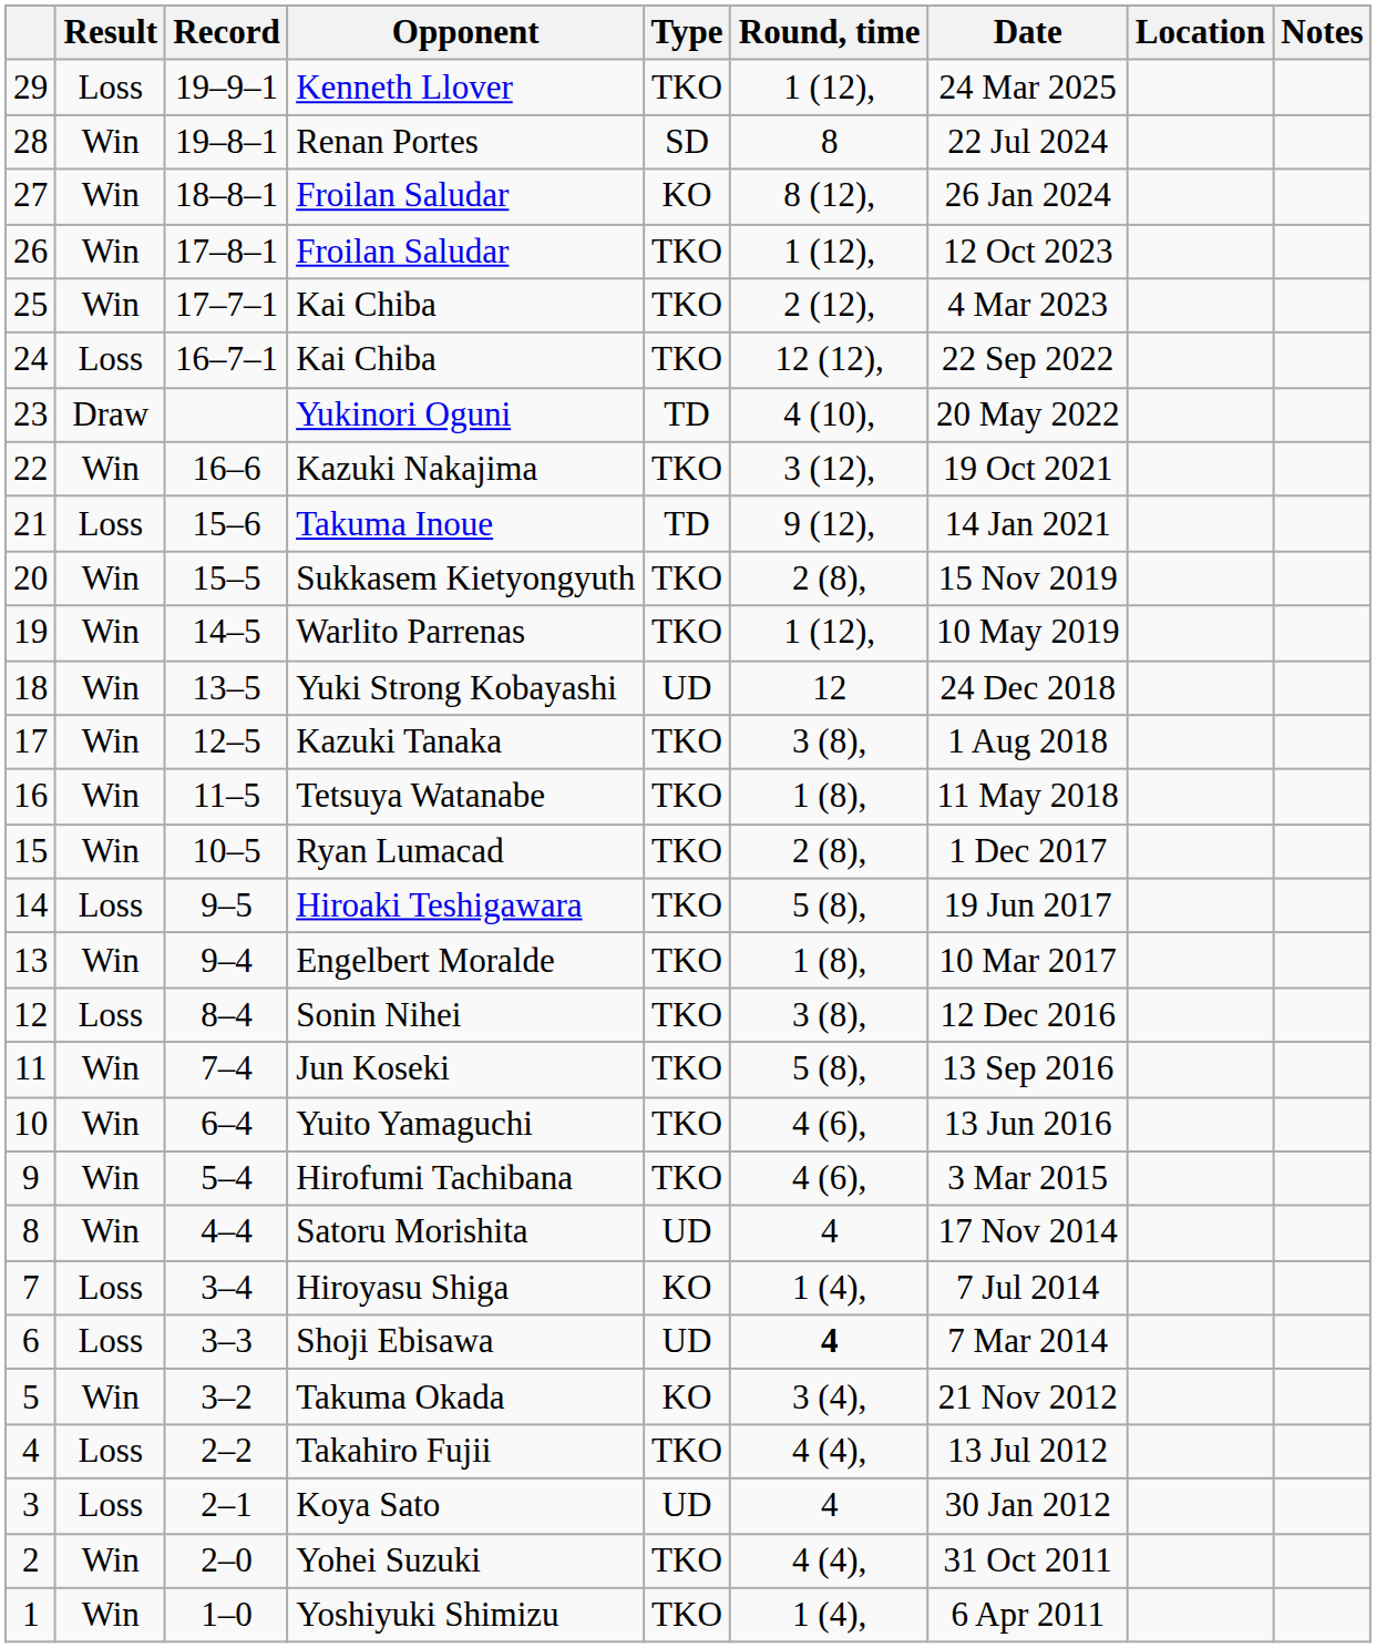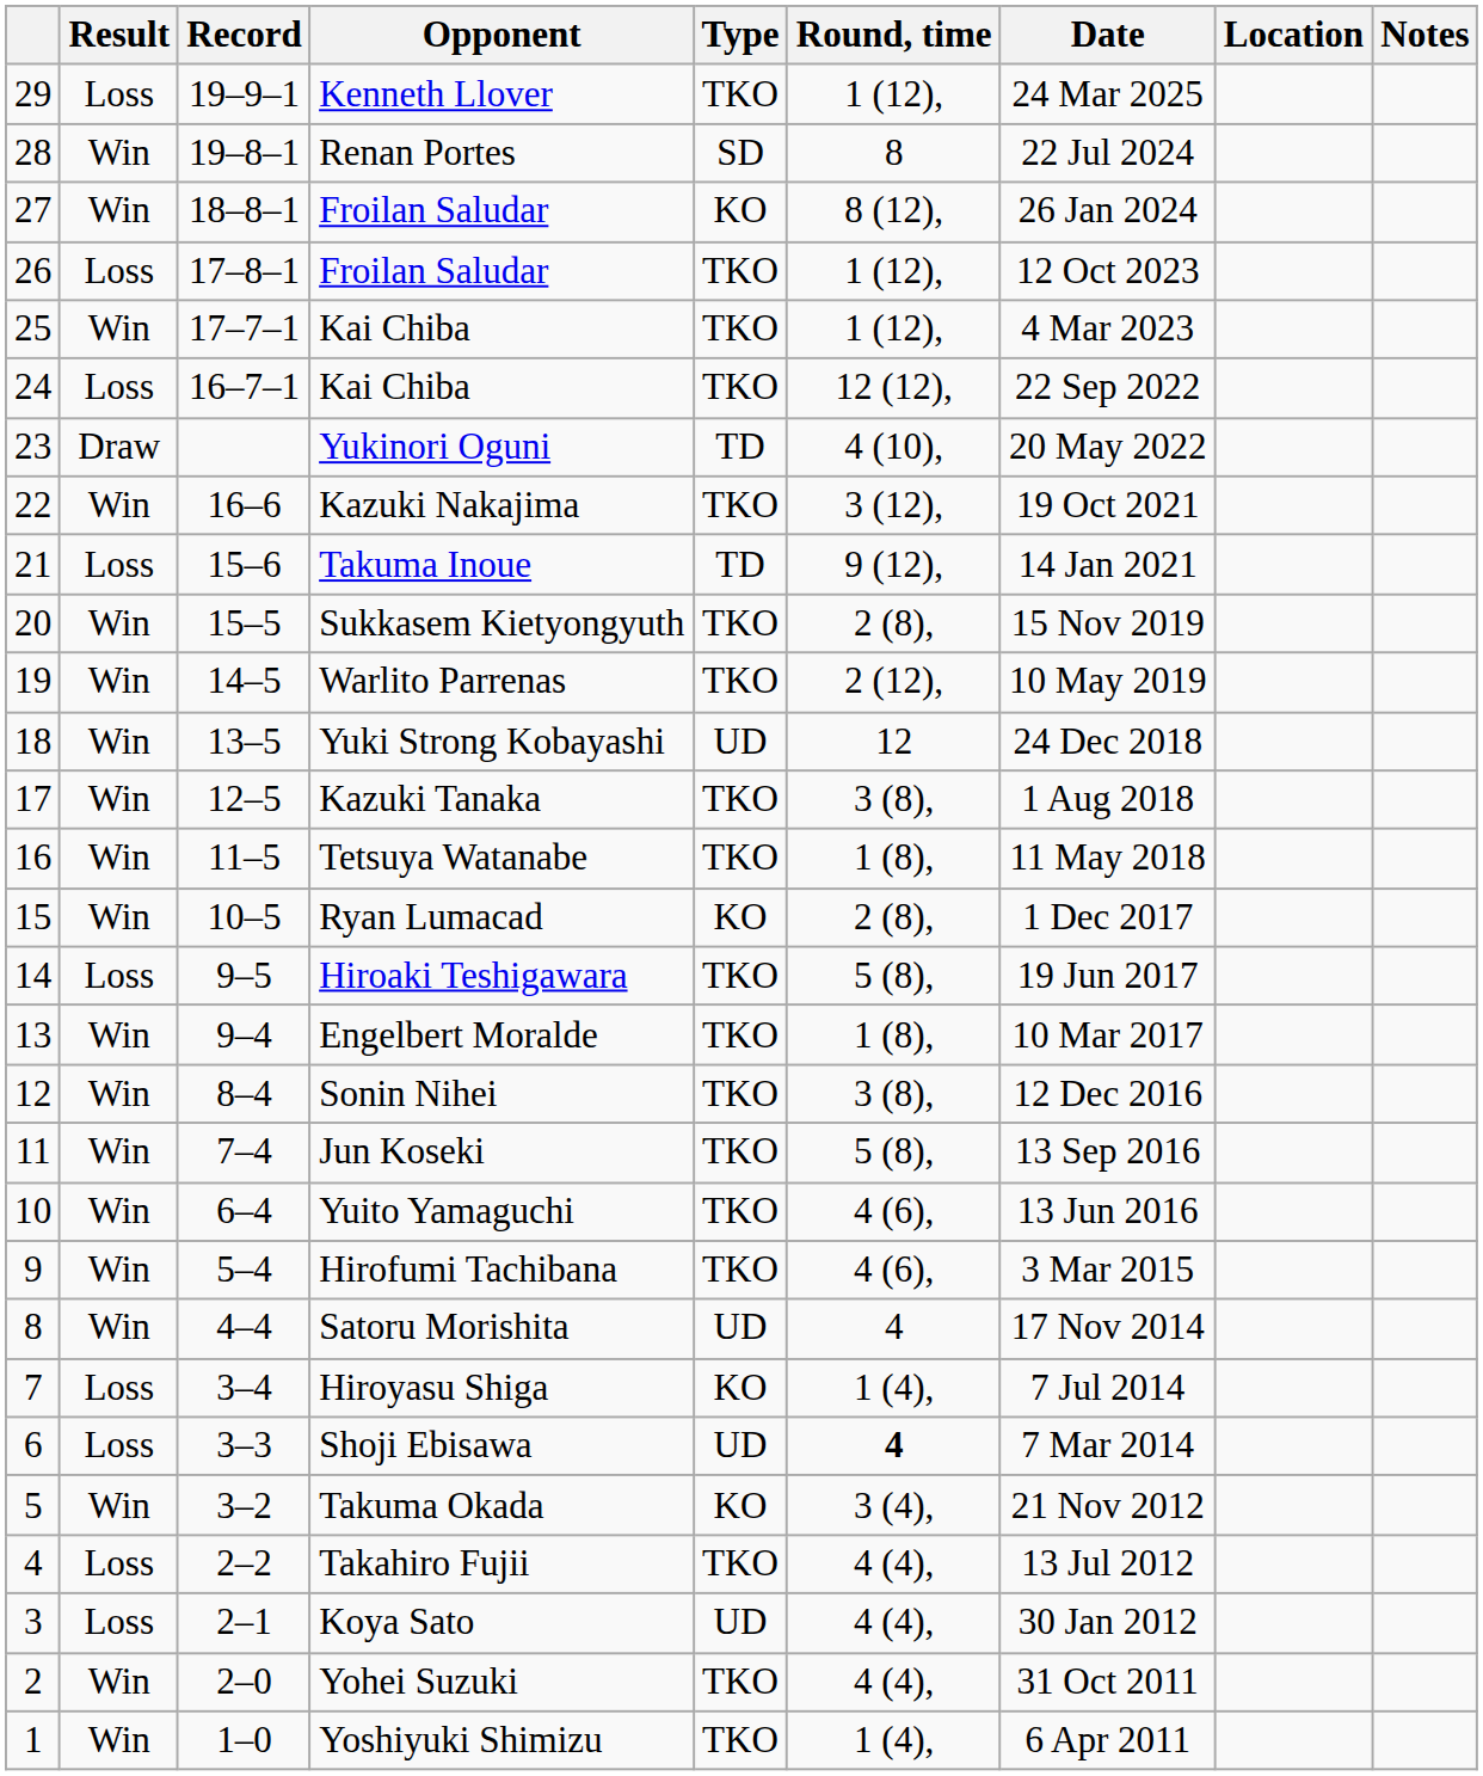 <table class="wikitable" style="text-align:center">
 <tr>
 <th></th>
 <th>Result</th>
 <th>Record</th>
 <th>Opponent</th>
 <th>Type</th>
 <th>Round, time</th>
 <th>Date</th>
 <th>Location</th>
 <th>Notes</th>
 </tr>
 <tr>
 <td>29</td>
 <td>Loss</td>
 <td>19–9–1</td>
 <td style="text-align:left;"><a href='#'>Kenneth Llover</a></td>
 <td>TKO</td>
 <td>1 (12), </td>
 <td>24 Mar 2025</td>
 <td style="text-align:left;"></td>
 <td style="text-align:left;"></td>
 </tr>
 <tr>
 <td>28</td>
 <td>Win</td>
 <td>19–8–1</td>
 <td style="text-align:left;">Renan Portes</td>
 <td>SD</td>
 <td>8</td>
 <td>22 Jul 2024</td>
 <td style="text-align:left;"></td>
 <td></td>
 </tr>
 <tr>
 <td>27</td>
 <td>Win</td>
 <td>18–8–1</td>
 <td style="text-align:left;"><a href='#'>Froilan Saludar</a></td>
 <td>KO</td>
 <td>8 (12), </td>
 <td>26 Jan 2024</td>
 <td style="text-align:left;"></td>
 <td style="text-align:left;"></td>
 </tr>
 <tr>
 <td>26</td>
-<td>Win</td>
+<td>Loss</td>
 <td>17–8–1</td>
 <td style="text-align:left;"><a href='#'>Froilan Saludar</a></td>
 <td>TKO</td>
 <td>1 (12), </td>
 <td>12 Oct 2023</td>
 <td style="text-align:left;"></td>
 <td style="text-align:left;"></td>
 </tr>
 <tr>
 <td>25</td>
 <td>Win</td>
 <td>17–7–1</td>
 <td style="text-align:left;">Kai Chiba</td>
 <td>TKO</td>
-<td>2 (12), </td>
+<td>1 (12), </td>
 <td>4 Mar 2023</td>
 <td style="text-align:left;"></td>
 <td style="text-align:left;"></td>
 </tr>
 <tr>
 <td>24</td>
 <td>Loss</td>
 <td>16–7–1</td>
 <td style="text-align:left;">Kai Chiba</td>
 <td>TKO</td>
 <td>12 (12), </td>
 <td>22 Sep 2022</td>
 <td style="text-align:left;"></td>
 <td style="text-align:left;"></td>
 </tr>
 <tr>
 <td>23</td>
 <td>Draw</td>
 <td></td>
 <td style="text-align:left;"><a href='#'>Yukinori Oguni</a></td>
 <td>TD</td>
 <td>4 (10), </td>
 <td>20 May 2022</td>
 <td style="text-align:left;"></td>
 <td style="text-align:left;"></td>
 </tr>
 <tr>
 <td>22</td>
 <td>Win</td>
 <td>16–6</td>
 <td style="text-align:left;">Kazuki Nakajima</td>
 <td>TKO</td>
 <td>3 (12), </td>
 <td>19 Oct 2021</td>
 <td style="text-align:left;"></td>
 <td style="text-align:left;"></td>
 </tr>
 <tr>
 <td>21</td>
 <td>Loss</td>
 <td>15–6</td>
 <td style="text-align:left;"><a href='#'>Takuma Inoue</a></td>
 <td>TD</td>
 <td>9 (12), </td>
 <td>14 Jan 2021</td>
 <td style="text-align:left;"></td>
 <td style="text-align:left;"></td>
 </tr>
 <tr>
 <td>20</td>
 <td>Win</td>
 <td>15–5</td>
 <td style="text-align:left;">Sukkasem Kietyongyuth</td>
 <td>TKO</td>
 <td>2 (8), </td>
 <td>15 Nov 2019</td>
 <td style="text-align:left;"></td>
 <td></td>
 </tr>
 <tr>
 <td>19</td>
 <td>Win</td>
 <td>14–5</td>
 <td style="text-align:left;">Warlito Parrenas</td>
 <td>TKO</td>
-<td>1 (12), </td>
+<td>2 (12), </td>
 <td>10 May 2019</td>
 <td style="text-align:left;"></td>
 <td style="text-align:left;"></td>
 </tr>
 <tr>
 <td>18</td>
 <td>Win</td>
 <td>13–5</td>
 <td style="text-align:left;">Yuki Strong Kobayashi</td>
 <td>UD</td>
 <td>12</td>
 <td>24 Dec 2018</td>
 <td style="text-align:left;"></td>
 <td style="text-align:left;"></td>
 </tr>
 <tr>
 <td>17</td>
 <td>Win</td>
 <td>12–5</td>
 <td style="text-align:left;">Kazuki Tanaka</td>
 <td>TKO</td>
 <td>3 (8), </td>
 <td>1 Aug 2018</td>
 <td style="text-align:left;"></td>
 <td></td>
 </tr>
 <tr>
 <td>16</td>
 <td>Win</td>
 <td>11–5</td>
 <td style="text-align:left;">Tetsuya Watanabe</td>
 <td>TKO</td>
 <td>1 (8), </td>
 <td>11 May 2018</td>
 <td style="text-align:left;"></td>
 <td></td>
 </tr>
 <tr>
 <td>15</td>
 <td>Win</td>
 <td>10–5</td>
 <td style="text-align:left;">Ryan Lumacad</td>
-<td>TKO</td>
+<td>KO</td>
 <td>2 (8), </td>
 <td>1 Dec 2017</td>
 <td style="text-align:left;"></td>
 <td></td>
 </tr>
 <tr>
 <td>14</td>
 <td>Loss</td>
 <td>9–5</td>
 <td style="text-align:left;"><a href='#'>Hiroaki Teshigawara</a></td>
 <td>TKO</td>
 <td>5 (8), </td>
 <td>19 Jun 2017</td>
 <td style="text-align:left;"></td>
 <td></td>
 </tr>
 <tr>
 <td>13</td>
 <td>Win</td>
 <td>9–4</td>
 <td style="text-align:left;">Engelbert Moralde</td>
 <td>TKO</td>
 <td>1 (8), </td>
 <td>10 Mar 2017</td>
 <td style="text-align:left;"></td>
 <td></td>
 </tr>
 <tr>
 <td>12</td>
-<td>Loss</td>
+<td>Win</td>
 <td>8–4</td>
 <td style="text-align:left;">Sonin Nihei</td>
 <td>TKO</td>
 <td>3 (8), </td>
 <td>12 Dec 2016</td>
 <td style="text-align:left;"></td>
 <td></td>
 </tr>
 <tr>
 <td>11</td>
 <td>Win</td>
 <td>7–4</td>
 <td style="text-align:left;">Jun Koseki</td>
 <td>TKO</td>
 <td>5 (8), </td>
 <td>13 Sep 2016</td>
 <td style="text-align:left;"></td>
 <td></td>
 </tr>
 <tr>
 <td>10</td>
 <td>Win</td>
 <td>6–4</td>
 <td style="text-align:left;">Yuito Yamaguchi</td>
 <td>TKO</td>
 <td>4 (6), </td>
 <td>13 Jun 2016</td>
 <td style="text-align:left;"></td>
 <td></td>
 </tr>
 <tr>
 <td>9</td>
 <td>Win</td>
 <td>5–4</td>
 <td style="text-align:left;">Hirofumi Tachibana</td>
 <td>TKO</td>
 <td>4 (6), </td>
 <td>3 Mar 2015</td>
 <td style="text-align:left;"></td>
 <td></td>
 </tr>
 <tr>
 <td>8</td>
 <td>Win</td>
 <td>4–4</td>
 <td style="text-align:left;">Satoru Morishita</td>
 <td>UD</td>
 <td>4</td>
 <td>17 Nov 2014</td>
 <td style="text-align:left;"></td>
 <td></td>
 </tr>
 <tr>
 <td>7</td>
 <td>Loss</td>
 <td>3–4</td>
 <td style="text-align:left;">Hiroyasu Shiga</td>
 <td>KO</td>
 <td>1 (4), </td>
 <td>7 Jul 2014</td>
 <td style="text-align:left;"></td>
 <td></td>
 </tr>
 <tr>
 <td>6</td>
 <td>Loss</td>
 <td>3–3</td>
 <td style="text-align:left;">Shoji Ebisawa</td>
 <td>UD</td>
 <td><strong>4</strong></td>
 <td>7 Mar 2014</td>
 <td style="text-align:left;"></td>
 <td></td>
 </tr>
 <tr>
 <td>5</td>
 <td>Win</td>
 <td>3–2</td>
 <td style="text-align:left;">Takuma Okada</td>
 <td>KO</td>
 <td>3 (4), </td>
 <td>21 Nov 2012</td>
 <td style="text-align:left;"></td>
 <td></td>
 </tr>
 <tr>
 <td>4</td>
 <td>Loss</td>
 <td>2–2</td>
 <td style="text-align:left;">Takahiro Fujii</td>
 <td>TKO</td>
 <td>4 (4), </td>
 <td>13 Jul 2012</td>
 <td style="text-align:left;"></td>
 <td></td>
 </tr>
 <tr>
 <td>3</td>
 <td>Loss</td>
 <td>2–1</td>
 <td style="text-align:left;">Koya Sato</td>
 <td>UD</td>
-<td>4</td>
+<td>4 (4), </td>
 <td>30 Jan 2012</td>
 <td style="text-align:left;"></td>
 <td></td>
 </tr>
 <tr>
 <td>2</td>
 <td>Win</td>
 <td>2–0</td>
 <td style="text-align:left;">Yohei Suzuki</td>
 <td>TKO</td>
 <td>4 (4), </td>
 <td>31 Oct 2011</td>
 <td style="text-align:left;"></td>
 <td></td>
 </tr>
 <tr>
 <td>1</td>
 <td>Win</td>
 <td>1–0</td>
 <td style="text-align:left;">Yoshiyuki Shimizu</td>
 <td>TKO</td>
 <td>1 (4), </td>
 <td>6 Apr 2011</td>
 <td style="text-align:left;"></td>
 <td></td>
 </tr>
 </table>
